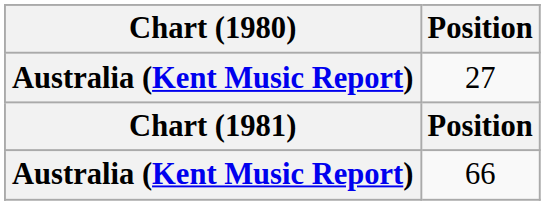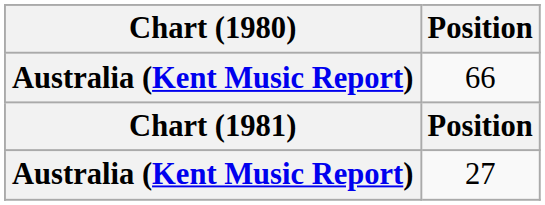 <table class="wikitable sortable plainrowheaders" style="text-align:center">
 <tr>
 <th>Chart (1980)</th>
 <th>Position</th>
 </tr>
 <tr>
 <th scope="row">Australia (<a href='#'>Kent Music Report</a>)</th>
-<td>27</td>
+<td>66</td>
 </tr>
 <tr>
 <th>Chart (1981)</th>
 <th>Position</th>
 </tr>
 <tr>
 <th scope="row">Australia (<a href='#'>Kent Music Report</a>)</th>
-<td>66</td>
+<td>27</td>
 </tr>
 </table>
